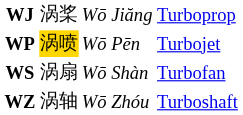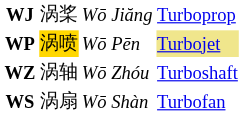 <table>
 <tr>
 <th>WJ</th>
 <td>涡桨</td>
 <td><em>Wō Jiăng</em></td>
 <td><a href='#'>Turboprop</a></td>
 </tr>
 <tr>
 <th>WP</th>
 <td style="background: gold;">涡喷</td>
 <td><em>Wō Pēn</em></td>
-<td><a href='#'>Turbojet</a></td>
+<td style="background: khaki;"><a href='#'>Turbojet</a></td>
+</tr>
+<tr>
+<th>WZ</th>
+<td>涡轴</td>
+<td><em>Wō Zhóu</em></td>
+<td><a href='#'>Turboshaft</a></td>
 </tr>
 <tr>
 <th>WS</th>
 <td>涡扇</td>
 <td><em>Wō Shàn</em></td>
 <td><a href='#'>Turbofan</a></td>
 </tr>
-<tr>
-<th>WZ</th>
-<td>涡轴</td>
-<td><em>Wō Zhóu</em></td>
-<td><a href='#'>Turboshaft</a></td>
-</tr>
 </table>
